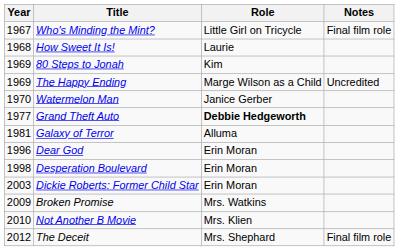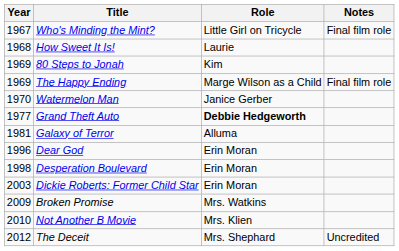 <table class="wikitable">
 <tr>
 <th>Year</th>
 <th>Title</th>
 <th>Role</th>
 <th>Notes</th>
 </tr>
 <tr>
 <td>1967</td>
 <td><em><a href='#'>Who's Minding the Mint?</a></em></td>
 <td>Little Girl on Tricycle</td>
 <td>Final film role</td>
 </tr>
 <tr>
 <td>1968</td>
 <td><em><a href='#'>How Sweet It Is!</a></em></td>
 <td>Laurie</td>
 <td></td>
 </tr>
 <tr>
 <td>1969</td>
 <td><em><a href='#'>80 Steps to Jonah</a></em></td>
 <td>Kim</td>
 <td></td>
 </tr>
 <tr>
 <td>1969</td>
 <td><em><a href='#'>The Happy Ending</a></em></td>
 <td>Marge Wilson as a Child</td>
-<td>Uncredited</td>
+<td>Final film role</td>
 </tr>
 <tr>
 <td>1970</td>
 <td><em><a href='#'>Watermelon Man</a></em></td>
 <td>Janice Gerber</td>
 <td></td>
 </tr>
 <tr>
 <td>1977</td>
 <td><em><a href='#'>Grand Theft Auto</a></em></td>
 <td><strong>Debbie  Hedgeworth</strong></td>
 <td></td>
 </tr>
 <tr>
 <td>1981</td>
 <td><em><a href='#'>Galaxy of Terror</a></em></td>
 <td>Alluma</td>
 <td></td>
 </tr>
 <tr>
 <td>1996</td>
 <td><em><a href='#'>Dear God</a></em></td>
 <td>Erin Moran</td>
 <td></td>
 </tr>
 <tr>
 <td>1998</td>
 <td><em><a href='#'>Desperation Boulevard</a></em></td>
 <td>Erin Moran</td>
 <td></td>
 </tr>
 <tr>
 <td>2003</td>
 <td><em><a href='#'>Dickie Roberts: Former Child Star</a></em></td>
 <td>Erin Moran</td>
 <td></td>
 </tr>
 <tr>
 <td>2009</td>
 <td><em>Broken Promise</em></td>
 <td>Mrs. Watkins</td>
 <td></td>
 </tr>
 <tr>
 <td>2010</td>
 <td><em><a href='#'>Not Another B Movie</a></em></td>
 <td>Mrs. Klien</td>
 <td></td>
 </tr>
 <tr>
 <td>2012</td>
 <td><em>The Deceit</em></td>
 <td>Mrs. Shephard</td>
-<td>Final film role</td>
+<td>Uncredited</td>
 </tr>
 </table>
